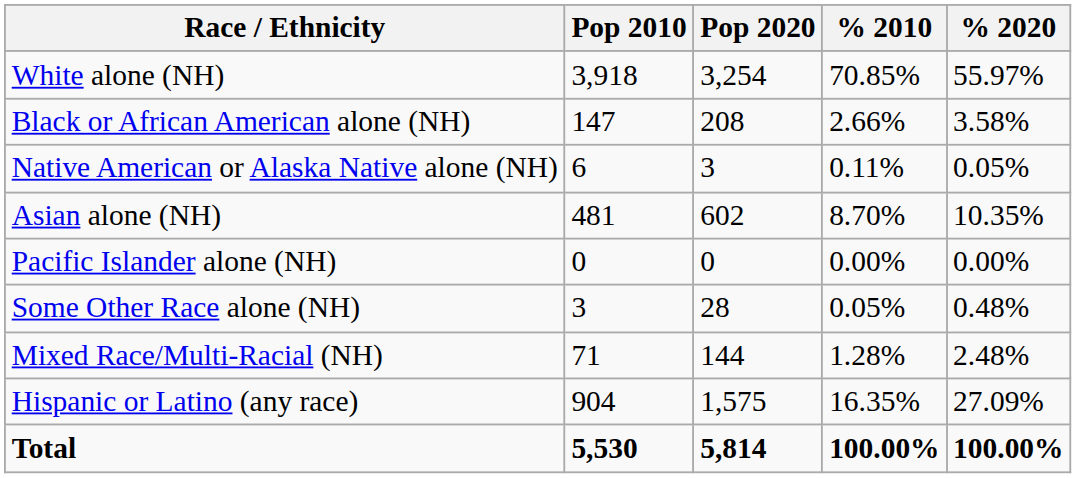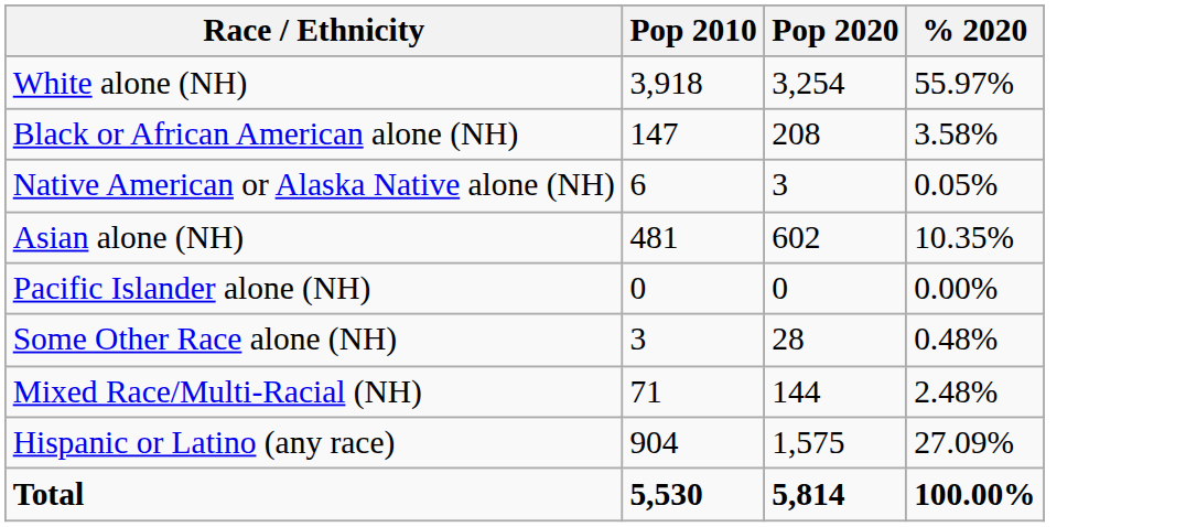 <table class="wikitable">
 <tr>
 <th>Race / Ethnicity</th>
 <th>Pop 2010</th>
 <th>Pop 2020</th>
-<th>% 2010</th>
 <th>% 2020</th>
 </tr>
 <tr>
 <td><a href='#'>White</a> alone (NH)</td>
 <td>3,918</td>
 <td>3,254</td>
-<td>70.85%</td>
 <td>55.97%</td>
 </tr>
 <tr>
 <td><a href='#'>Black or African American</a> alone (NH)</td>
 <td>147</td>
 <td>208</td>
-<td>2.66%</td>
 <td>3.58%</td>
 </tr>
 <tr>
 <td><a href='#'>Native American</a> or <a href='#'>Alaska Native</a> alone (NH)</td>
 <td>6</td>
 <td>3</td>
-<td>0.11%</td>
 <td>0.05%</td>
 </tr>
 <tr>
 <td><a href='#'>Asian</a> alone (NH)</td>
 <td>481</td>
 <td>602</td>
-<td>8.70%</td>
 <td>10.35%</td>
 </tr>
 <tr>
 <td><a href='#'>Pacific Islander</a> alone (NH)</td>
 <td>0</td>
 <td>0</td>
 <td>0.00%</td>
-<td>0.00%</td>
 </tr>
 <tr>
 <td><a href='#'>Some Other Race</a> alone (NH)</td>
 <td>3</td>
 <td>28</td>
-<td>0.05%</td>
 <td>0.48%</td>
 </tr>
 <tr>
 <td><a href='#'>Mixed Race/Multi-Racial</a> (NH)</td>
 <td>71</td>
 <td>144</td>
-<td>1.28%</td>
 <td>2.48%</td>
 </tr>
 <tr>
 <td><a href='#'>Hispanic or Latino</a> (any race)</td>
 <td>904</td>
 <td>1,575</td>
-<td>16.35%</td>
 <td>27.09%</td>
 </tr>
 <tr>
 <td><strong>Total</strong></td>
 <td><strong>5,530</strong></td>
 <td><strong>5,814</strong></td>
 <td><strong>100.00%</strong></td>
-<td><strong>100.00%</strong></td>
 </tr>
 </table>
